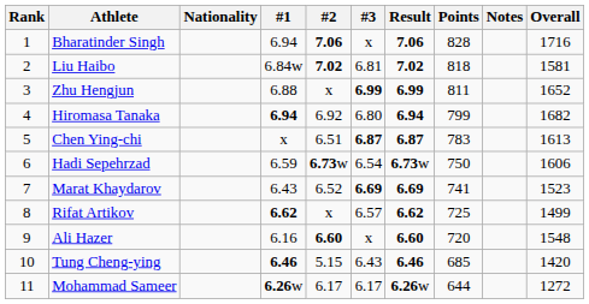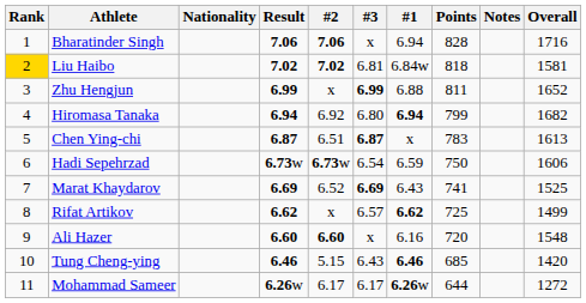 <table class="wikitable sortable" style="text-align:center">
 <tr>
 <th>Rank</th>
 <th>Athlete</th>
 <th>Nationality</th>
-<th>#1</th>
+<th>Result</th>
 <th>#2</th>
 <th>#3</th>
-<th>Result</th>
+<th>#1</th>
 <th>Points</th>
 <th>Notes</th>
 <th>Overall</th>
 </tr>
 <tr>
 <td>1</td>
 <td align=left><a href='#'>Bharatinder Singh</a></td>
 <td align=left></td>
-<td>6.94</td>
+<td><strong>7.06</strong></td>
 <td><strong>7.06</strong></td>
 <td>x</td>
-<td><strong>7.06</strong></td>
+<td>6.94</td>
 <td>828</td>
 <td></td>
 <td>1716</td>
 </tr>
 <tr>
-<td>2</td>
+<td style="background: gold;">2</td>
 <td align=left><a href='#'>Liu Haibo</a></td>
 <td align=left></td>
-<td>6.84w</td>
+<td><strong>7.02</strong></td>
 <td><strong>7.02</strong></td>
 <td>6.81</td>
-<td><strong>7.02</strong></td>
+<td>6.84w</td>
 <td>818</td>
 <td></td>
 <td>1581</td>
 </tr>
 <tr>
 <td>3</td>
 <td align=left><a href='#'>Zhu Hengjun</a></td>
 <td align=left></td>
-<td>6.88</td>
+<td><strong>6.99</strong></td>
 <td>x</td>
 <td><strong>6.99</strong></td>
-<td><strong>6.99</strong></td>
+<td>6.88</td>
 <td>811</td>
 <td></td>
 <td>1652</td>
 </tr>
 <tr>
 <td>4</td>
 <td align=left><a href='#'>Hiromasa Tanaka</a></td>
 <td align=left></td>
 <td><strong>6.94</strong></td>
 <td>6.92</td>
 <td>6.80</td>
 <td><strong>6.94</strong></td>
 <td>799</td>
 <td></td>
 <td>1682</td>
 </tr>
 <tr>
 <td>5</td>
 <td align=left><a href='#'>Chen Ying-chi</a></td>
 <td align=left></td>
-<td>x</td>
+<td><strong>6.87</strong></td>
 <td>6.51</td>
 <td><strong>6.87</strong></td>
-<td><strong>6.87</strong></td>
+<td>x</td>
 <td>783</td>
 <td></td>
 <td>1613</td>
 </tr>
 <tr>
 <td>6</td>
 <td align=left><a href='#'>Hadi Sepehrzad</a></td>
 <td align=left></td>
-<td>6.59</td>
+<td><strong>6.73</strong>w</td>
 <td><strong>6.73</strong>w</td>
 <td>6.54</td>
-<td><strong>6.73</strong>w</td>
+<td>6.59</td>
 <td>750</td>
 <td></td>
 <td>1606</td>
 </tr>
 <tr>
 <td>7</td>
 <td align=left><a href='#'>Marat Khaydarov</a></td>
 <td align=left></td>
-<td>6.43</td>
+<td><strong>6.69</strong></td>
 <td>6.52</td>
 <td><strong>6.69</strong></td>
-<td><strong>6.69</strong></td>
+<td>6.43</td>
 <td>741</td>
 <td></td>
-<td>1523</td>
+<td>1525</td>
 </tr>
 <tr>
 <td>8</td>
 <td align=left><a href='#'>Rifat Artikov</a></td>
 <td align=left></td>
 <td><strong>6.62</strong></td>
 <td>x</td>
 <td>6.57</td>
 <td><strong>6.62</strong></td>
 <td>725</td>
 <td></td>
 <td>1499</td>
 </tr>
 <tr>
 <td>9</td>
 <td align=left><a href='#'>Ali Hazer</a></td>
 <td align=left></td>
-<td>6.16</td>
+<td><strong>6.60</strong></td>
 <td><strong>6.60</strong></td>
 <td>x</td>
-<td><strong>6.60</strong></td>
+<td>6.16</td>
 <td>720</td>
 <td></td>
 <td>1548</td>
 </tr>
 <tr>
 <td>10</td>
 <td align=left><a href='#'>Tung Cheng-ying</a></td>
 <td align=left></td>
 <td><strong>6.46</strong></td>
 <td>5.15</td>
 <td>6.43</td>
 <td><strong>6.46</strong></td>
 <td>685</td>
 <td></td>
 <td>1420</td>
 </tr>
 <tr>
 <td>11</td>
 <td align=left><a href='#'>Mohammad Sameer</a></td>
 <td align=left></td>
 <td><strong>6.26</strong>w</td>
 <td>6.17</td>
 <td>6.17</td>
 <td><strong>6.26</strong>w</td>
 <td>644</td>
 <td></td>
 <td>1272</td>
 </tr>
 </table>
